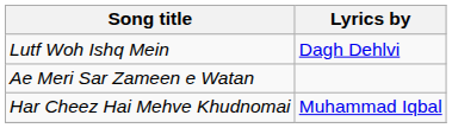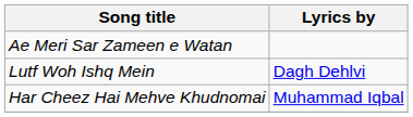 <table class = "wikitable">
 <tr>
 <th>Song title</th>
 <th>Lyrics by</th>
 </tr>
 <tr>
+<td><em>Ae Meri Sar Zameen e Watan</em></td>
+<td></td>
+</tr>
+<tr>
 <td><em>Lutf Woh Ishq Mein</em></td>
 <td><a href='#'>Dagh Dehlvi</a></td>
-</tr>
-<tr>
-<td><em>Ae Meri Sar Zameen e Watan</em></td>
-<td></td>
 </tr>
 <tr>
 <td><em>Har Cheez Hai Mehve Khudnomai</em></td>
 <td><a href='#'>Muhammad Iqbal</a></td>
 </tr>
 <tr>
 </tr>
 </table>
